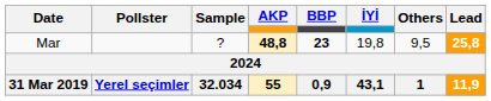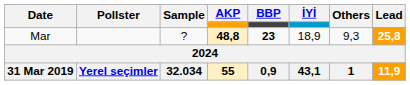 <table class="wikitable mw-collapsible" style="text-align:center; font-size:85%; line-height:14px;">
 <tr>
 <th rowspan="2">Date</th>
 <th rowspan="2">Pollster</th>
 <th rowspan="2">Sample</th>
 <th style="width:3em;"><a href='#'>AKP</a></th>
 <th style="width:3em;"><a href='#'>BBP</a></th>
 <th style="width:3em;"><a href='#'>İYİ</a></th>
 <th rowspan="2">Others</th>
 <th rowspan="2">Lead</th>
 </tr>
 <tr>
 <th style="background:#fda000;"></th>
 <th style="background:#414042;"></th>
 <th style="background:#0099cc;"></th>
 </tr>
 <tr>
 <td>Mar</td>
 <td></td>
 <td>?</td>
 <td style="background:#FFF1C4"><strong>48,8</strong></td>
 <td><strong>23</strong></td>
-<td>19,8</td>
-<td>9,5</td>
+<td>18,9</td>
+<td>9,3</td>
 <th style="background:#fda000; color:white;">25,8</th>
 </tr>
 <tr>
 <th colspan="8">2024</th>
 </tr>
 <tr>
 <th>31 Mar 2019</th>
 <th><a href='#'>Yerel seçimler</a></th>
 <th>32.034</th>
 <th style="background:#FFF1C4"><strong>55</strong></th>
 <th>0,9</th>
 <th>43,1</th>
 <th>1</th>
 <th style="background:#fda000; color:white;">11,9</th>
 </tr>
 </table>
